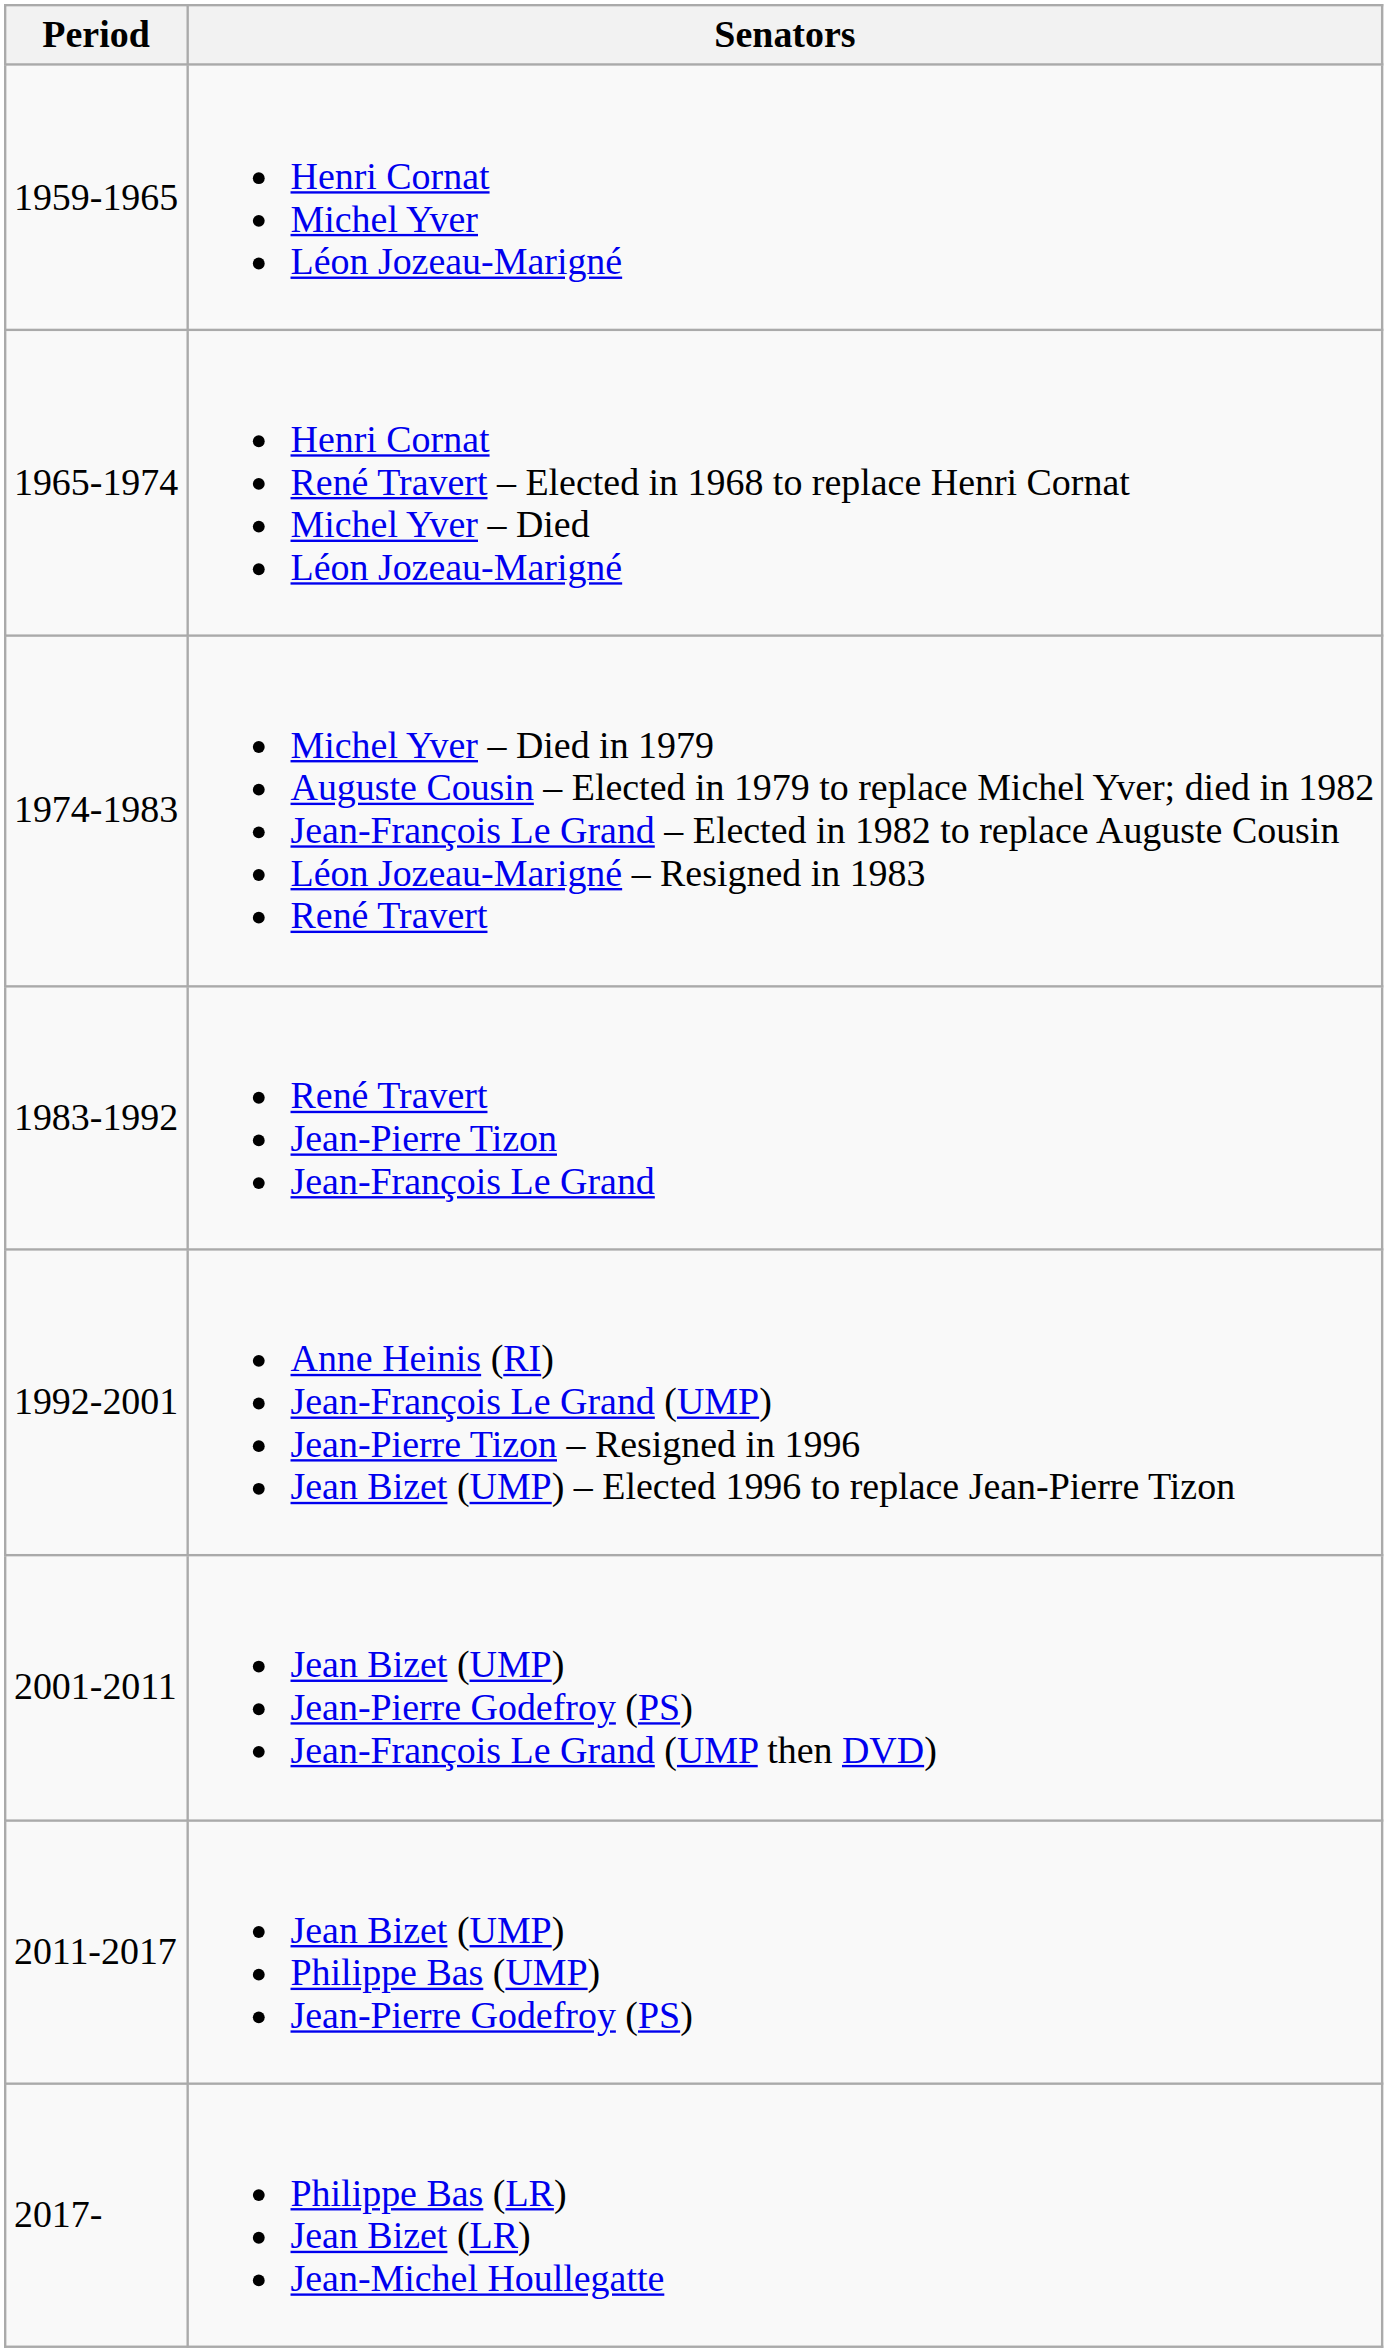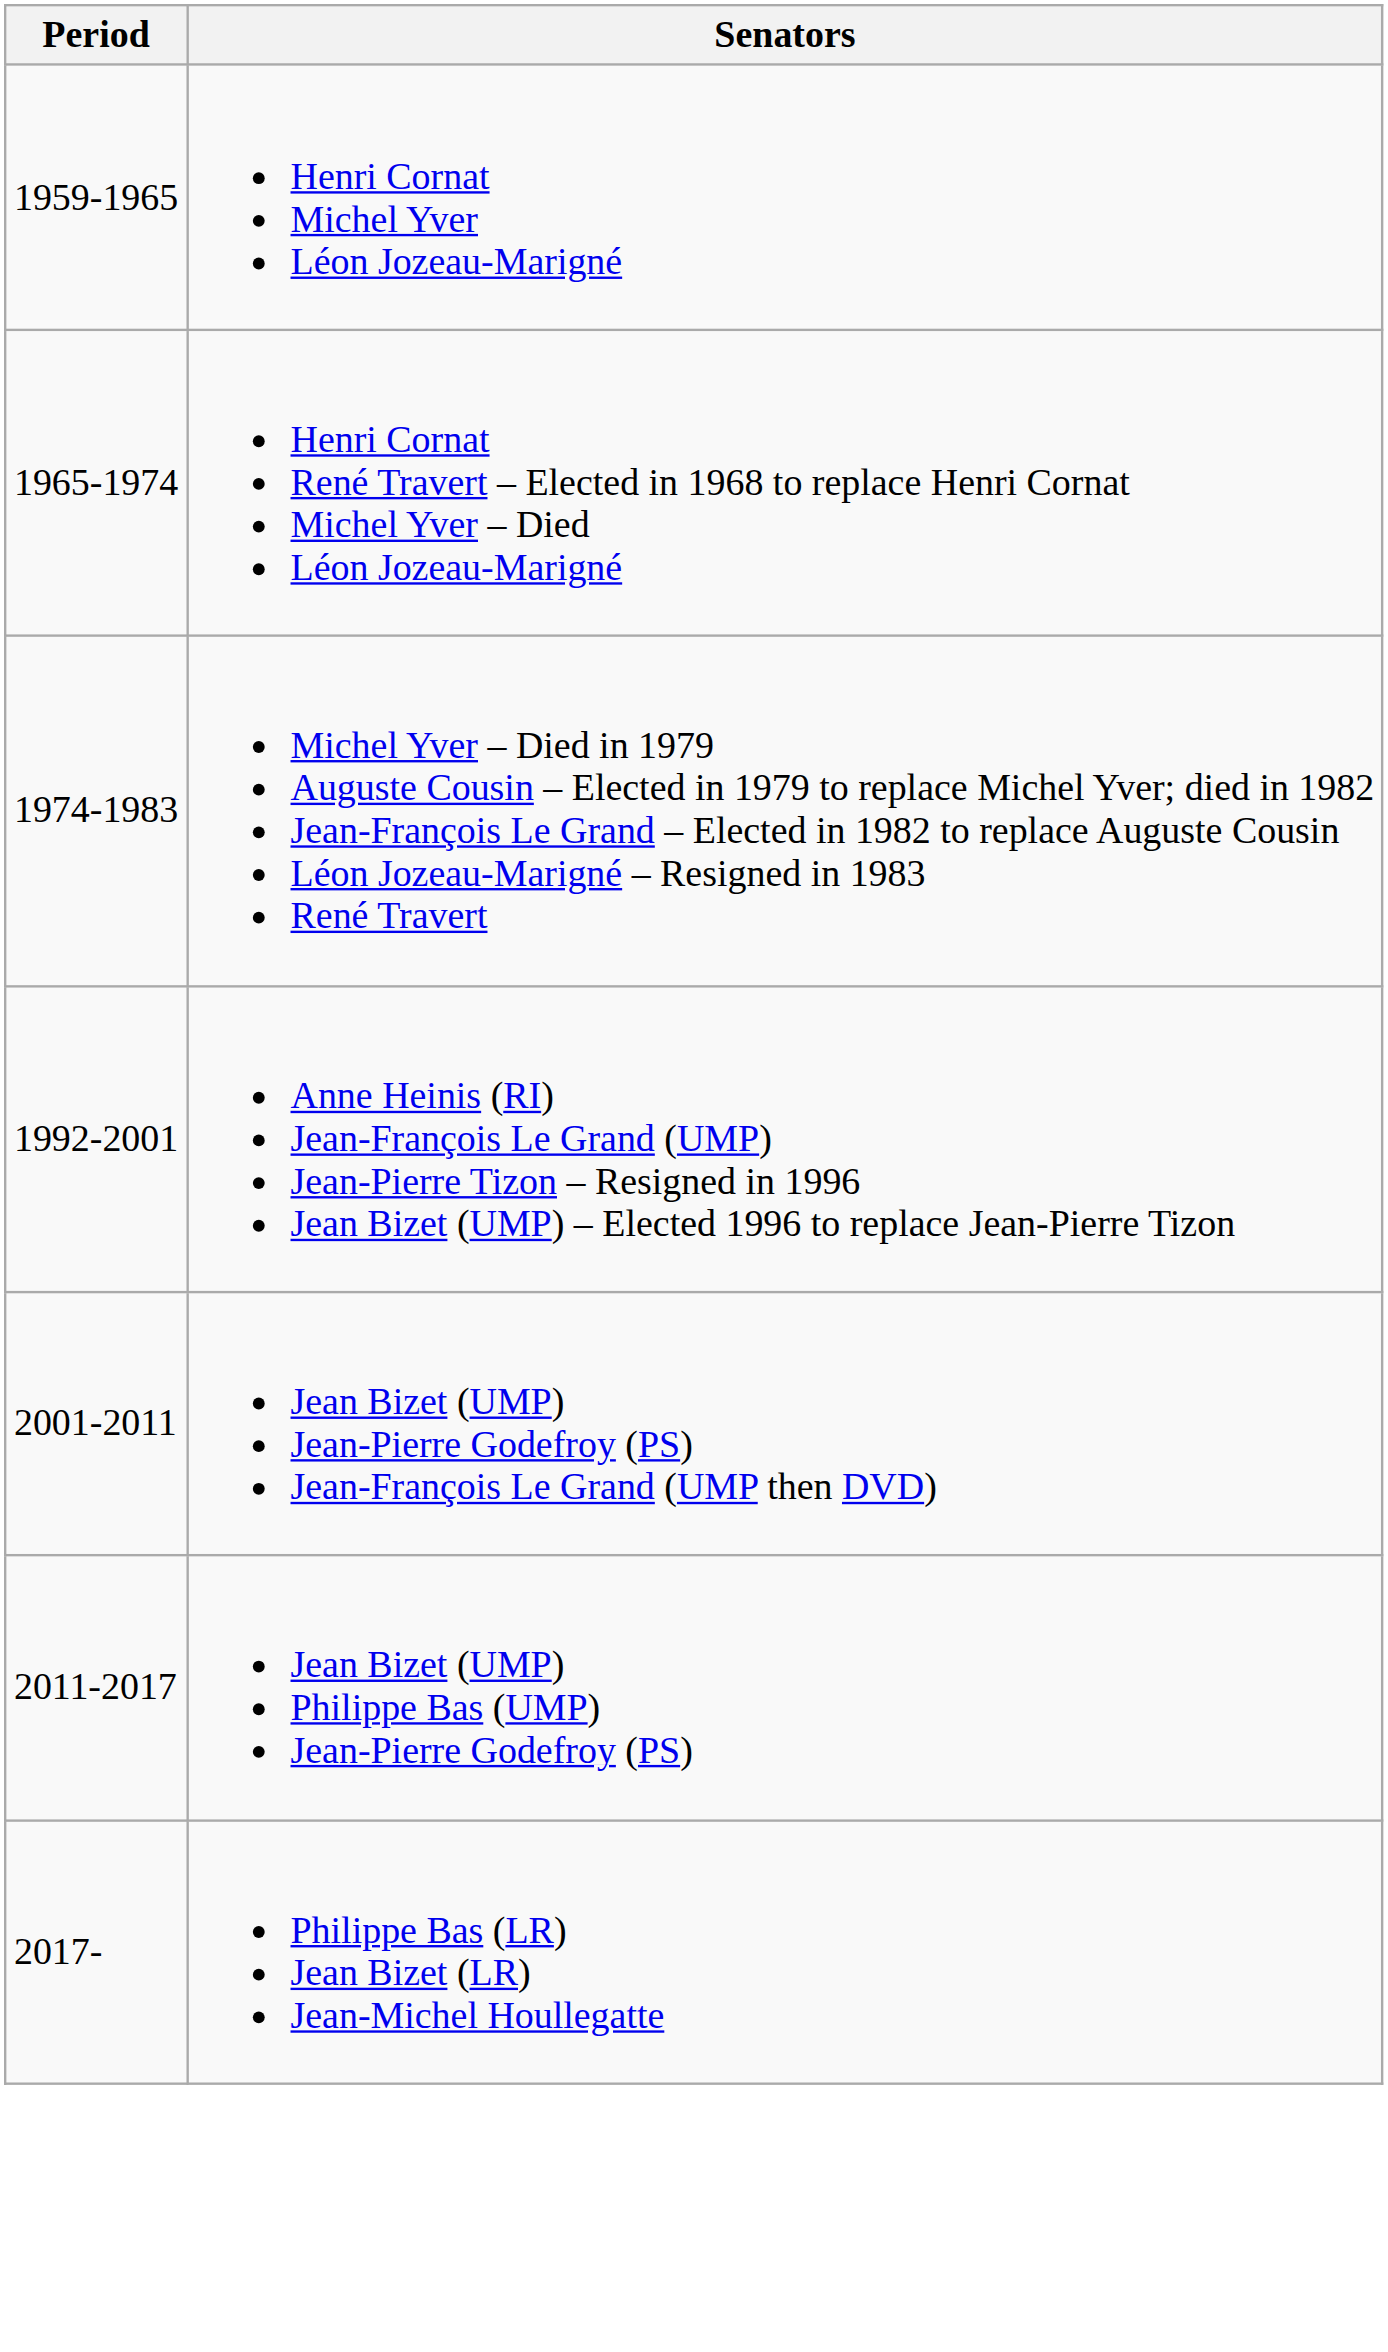 <table class=wikitable>
 <tr>
 <th>Period</th>
 <th>Senators</th>
 </tr>
 <tr>
 <td>1959-1965</td>
 <td><br><ul><li><a href='#'>Henri Cornat</a></li><li><a href='#'>Michel Yver</a></li><li><a href='#'>Léon Jozeau-Marigné</a></li></ul></td>
 </tr>
 <tr>
 <td>1965-1974</td>
 <td><br><ul><li><a href='#'>Henri Cornat</a></li><li><a href='#'>René Travert</a> – Elected in 1968 to replace Henri Cornat</li><li><a href='#'>Michel Yver</a> – Died</li><li><a href='#'>Léon Jozeau-Marigné</a></li></ul></td>
 </tr>
 <tr>
 <td>1974-1983</td>
 <td><br><ul><li><a href='#'>Michel Yver</a> – Died in 1979</li><li><a href='#'>Auguste Cousin</a> – Elected in 1979 to replace Michel Yver; died in 1982</li><li><a href='#'>Jean-François Le Grand</a> – Elected in 1982 to replace Auguste Cousin</li><li><a href='#'>Léon Jozeau-Marigné</a> – Resigned in 1983</li><li><a href='#'>René Travert</a></li></ul></td>
 </tr>
 <tr>
-<td>1983-1992</td>
-<td><br><ul><li><a href='#'>René Travert</a></li><li><a href='#'>Jean-Pierre Tizon</a></li><li><a href='#'>Jean-François Le Grand</a></li></ul></td>
-</tr>
-<tr>
 <td>1992-2001</td>
 <td><br><ul><li><a href='#'>Anne Heinis</a> (<a href='#'>RI</a>)</li><li><a href='#'>Jean-François Le Grand</a> (<a href='#'>UMP</a>)</li><li><a href='#'>Jean-Pierre Tizon</a> – Resigned in 1996</li><li><a href='#'>Jean Bizet</a> (<a href='#'>UMP</a>) – Elected 1996 to replace Jean-Pierre Tizon</li></ul></td>
 </tr>
 <tr>
 <td>2001-2011</td>
 <td><br><ul><li><a href='#'>Jean Bizet</a> (<a href='#'>UMP</a>)</li><li><a href='#'>Jean-Pierre Godefroy</a> (<a href='#'>PS</a>)</li><li><a href='#'>Jean-François Le Grand</a> (<a href='#'>UMP</a> then <a href='#'>DVD</a>)</li></ul></td>
 </tr>
 <tr>
 <td>2011-2017</td>
 <td><br><ul><li><a href='#'>Jean Bizet</a> (<a href='#'>UMP</a>)</li><li><a href='#'>Philippe Bas</a> (<a href='#'>UMP</a>)</li><li><a href='#'>Jean-Pierre Godefroy</a> (<a href='#'>PS</a>)</li></ul></td>
 </tr>
 <tr>
 <td>2017-</td>
 <td><br><ul><li><a href='#'>Philippe Bas</a> (<a href='#'>LR</a>)</li><li><a href='#'>Jean Bizet</a> (<a href='#'>LR</a>)</li><li><a href='#'>Jean-Michel Houllegatte</a></li></ul></td>
 </tr>
 </table>
